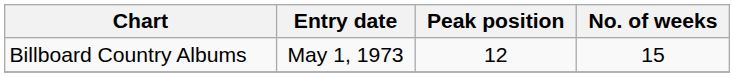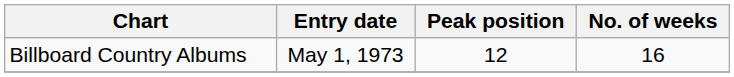 <table border=1 cellspacing=0 cellpadding=2 width="550px" class="wikitable">
 <tr>
 <th align="left">Chart</th>
 <th align="left">Entry date</th>
 <th align="left">Peak position</th>
 <th align="left">No. of weeks</th>
 </tr>
 <tr>
 <td align="left">Billboard Country Albums</td>
 <td align="center">May 1, 1973</td>
 <td align="center">12</td>
-<td align="center">15</td>
+<td align="center">16</td>
 </tr>
 <tr>
 </tr>
 </table>
